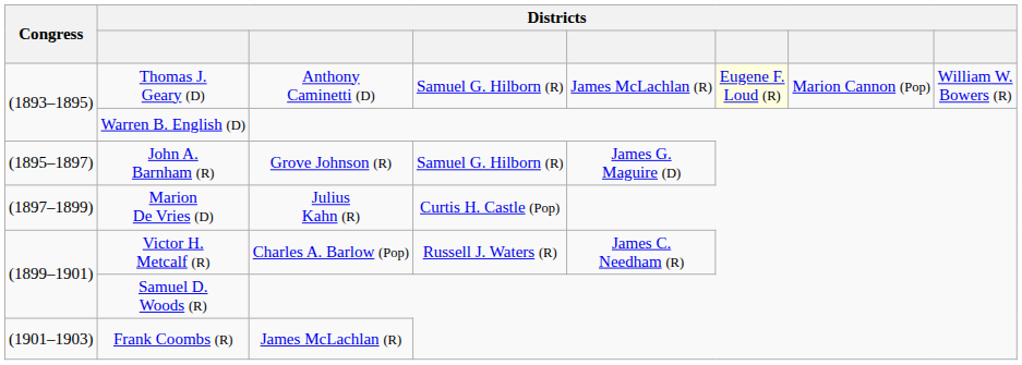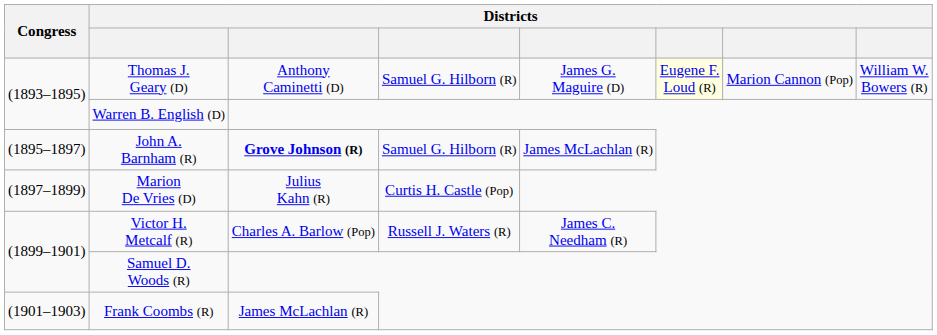 <table class=wikitable style="text-align:center">
 <tr>
 <th rowspan=2>Congress</th>
 <th colspan=7>Districts</th>
 </tr>
 <tr style="height:2em">
 <th></th>
 <th></th>
 <th></th>
 <th></th>
 <th></th>
 <th></th>
 <th></th>
 </tr>
 <tr style="height:2em">
 <td rowspan=2><strong></strong> (1893–1895)</td>
 <td><a href='#'>Thomas J.<br>Geary</a> <small>(D)</small></td>
 <td><a href='#'>Anthony<br>Caminetti</a> <small>(D)</small></td>
 <td><a href='#'>Samuel G. Hilborn</a> <small>(R)</small></td>
-<td><a href='#'>James McLachlan</a> <small>(R)</small></td>
+<td><a href='#'>James G.<br>Maguire</a> <small>(D)</small></td>
 <td style="background: lightyellow;"><a href='#'>Eugene F.<br>Loud</a> <small>(R)</small></td>
 <td><a href='#'>Marion Cannon</a> <small>(Pop)</small></td>
 <td><a href='#'>William W.<br>Bowers</a> <small>(R)</small></td>
 </tr>
 <tr style="height:2em">
 <td><a href='#'>Warren B. English</a> <small>(D)</small></td>
 </tr>
 <tr style="height:2.5em">
 <td><strong></strong> (1895–1897)</td>
 <td><a href='#'>John A.<br>Barnham</a> <small>(R)</small></td>
-<td><a href='#'>Grove Johnson</a> <small>(R)</small></td>
+<td><strong><a href='#'>Grove Johnson</a> <small>(R)</small></strong></td>
 <td><a href='#'>Samuel G. Hilborn</a> <small>(R)</small></td>
-<td><a href='#'>James G.<br>Maguire</a> <small>(D)</small></td>
+<td><a href='#'>James McLachlan</a> <small>(R)</small></td>
 </tr>
 <tr style="height:2.5em">
 <td><strong></strong> (1897–1899)</td>
 <td><a href='#'>Marion<br>De Vries</a> <small>(D)</small></td>
 <td><a href='#'>Julius<br>Kahn</a> <small>(R)</small></td>
 <td><a href='#'>Curtis H. Castle</a> <small>(Pop)</small></td>
 </tr>
 <tr style="height:1.5em">
 <td rowspan=2><strong></strong> (1899–1901)</td>
 <td><a href='#'>Victor H.<br>Metcalf</a> <small>(R)</small></td>
 <td><a href='#'>Charles A. Barlow</a> <small>(Pop)</small></td>
 <td><a href='#'>Russell J. Waters</a> <small>(R)</small></td>
 <td><a href='#'>James C.<br>Needham</a> <small>(R)</small></td>
 </tr>
 <tr style="height:1.5em">
 <td><a href='#'>Samuel D.<br>Woods</a> <small>(R)</small></td>
 </tr>
 <tr style="height:2.5em">
 <td><strong></strong> (1901–1903)</td>
 <td><a href='#'>Frank Coombs</a> <small>(R)</small></td>
 <td><a href='#'>James McLachlan</a> <small>(R)</small></td>
 </tr>
 </table>
